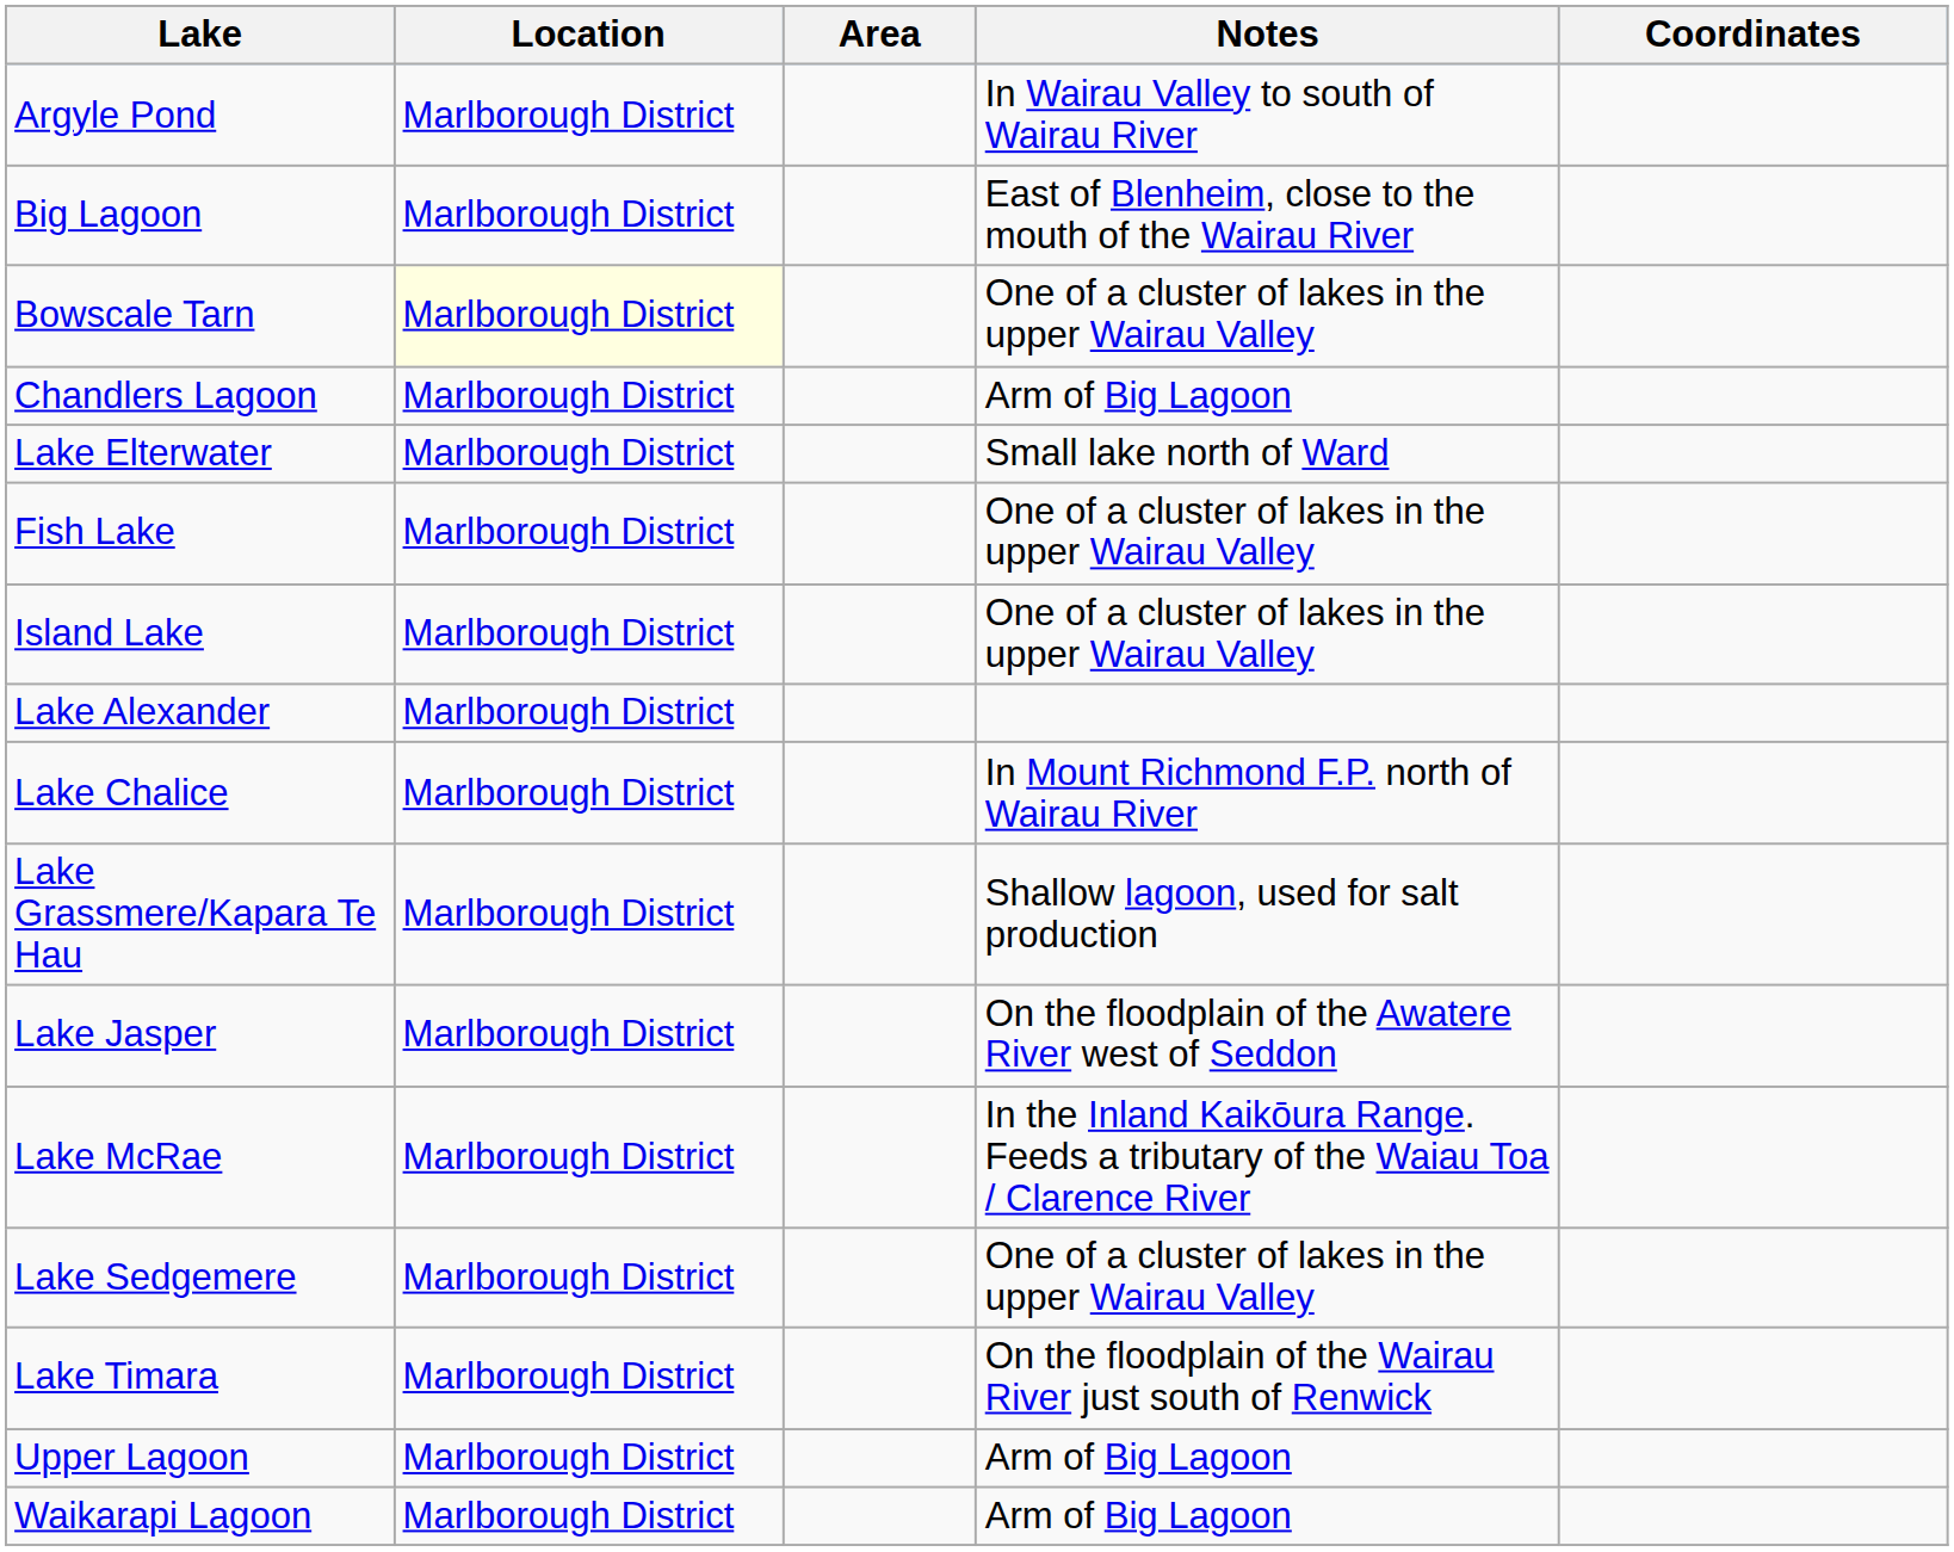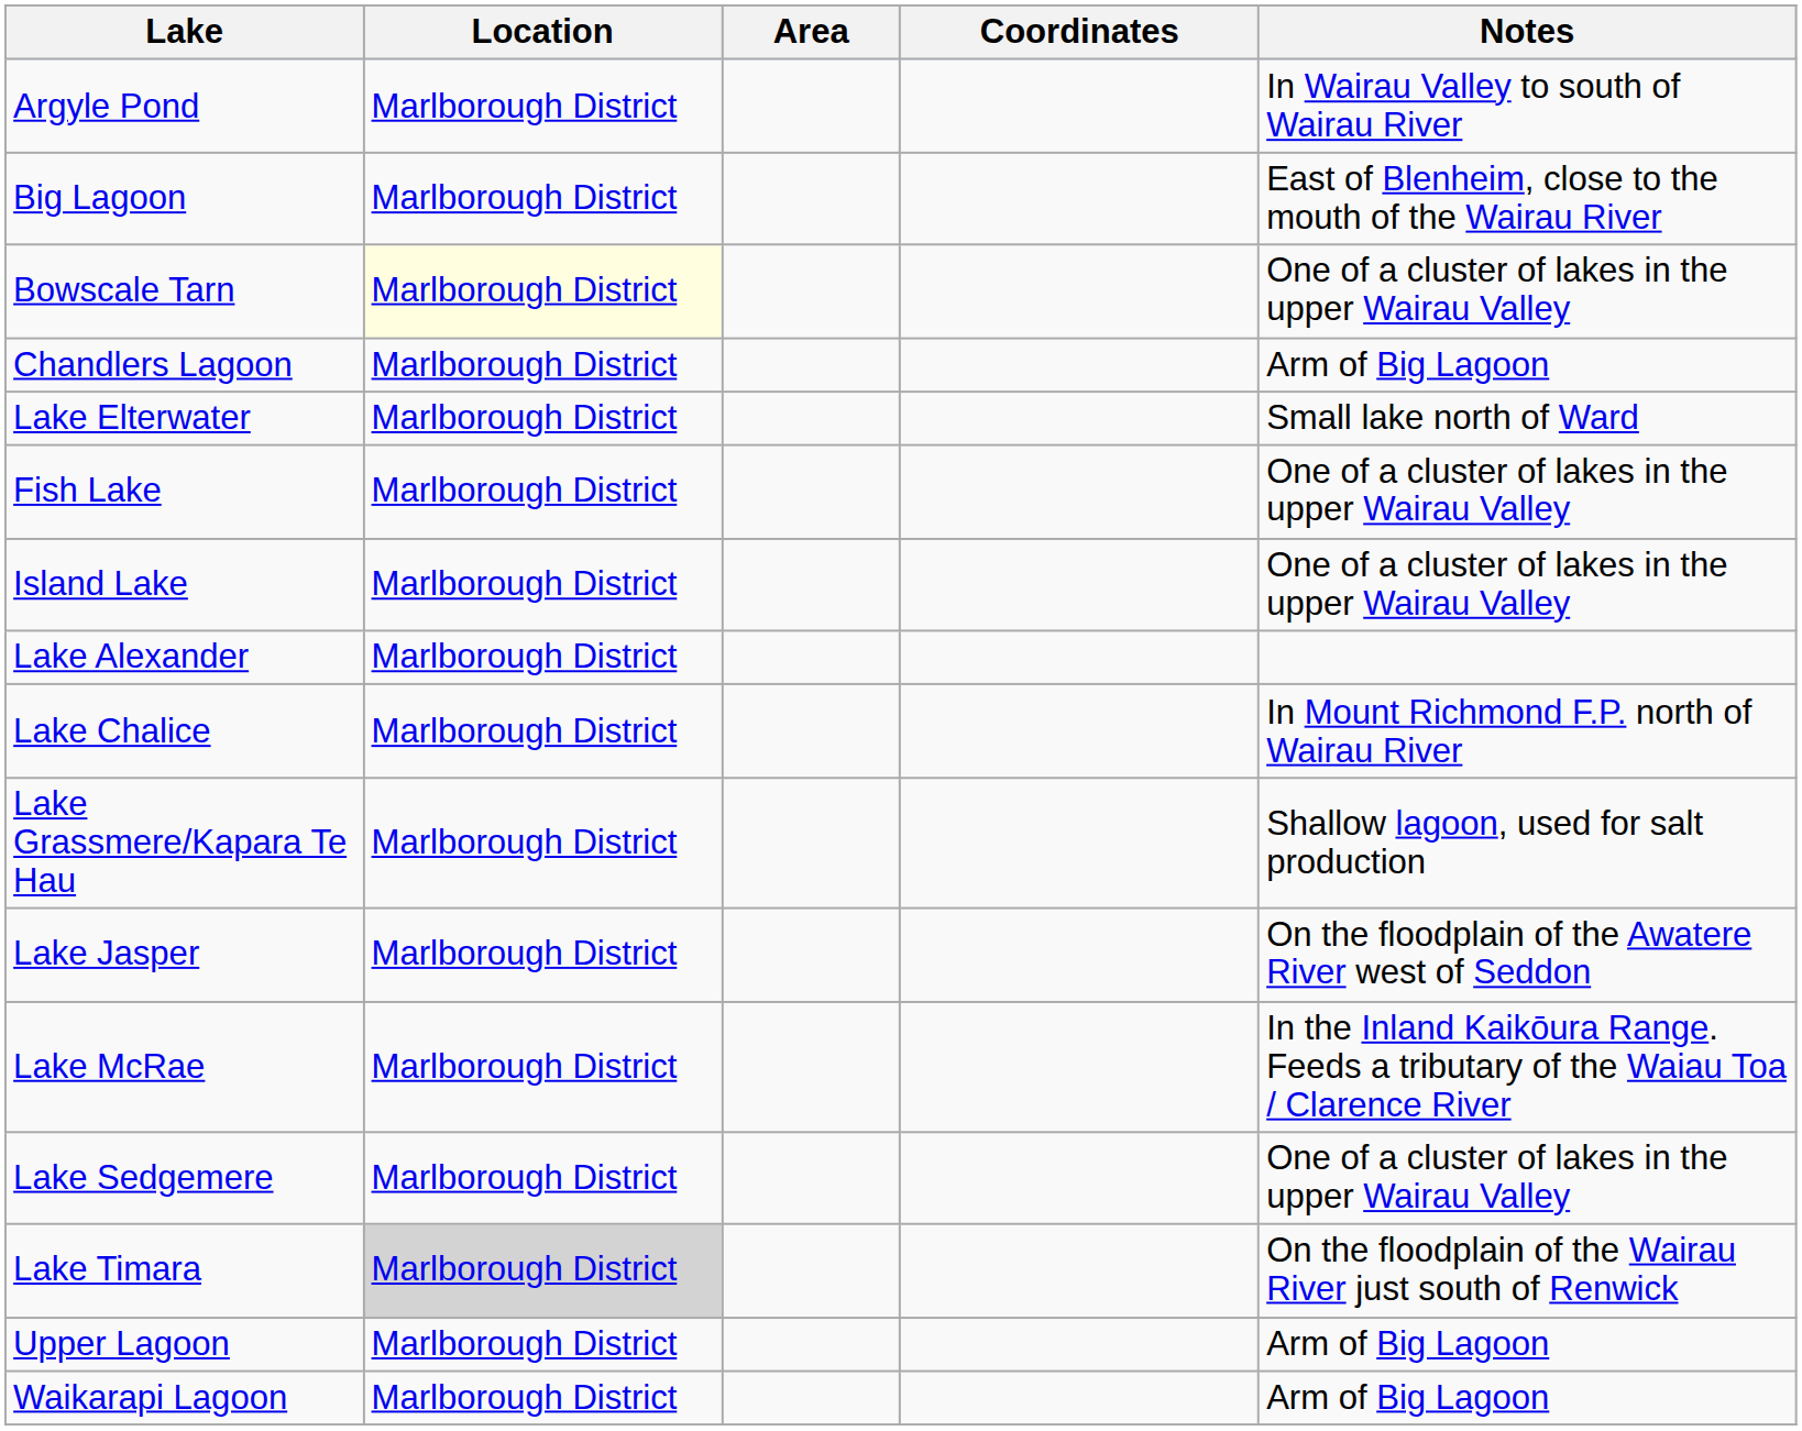 <table class="wikitable sortable" width=95%>
 <tr bgcolor=#99CCFF>
 <th width=20%>Lake</th>
 <th width=20%>Location</th>
 <th width=10%;data-sort-type="number">Area</th>
+<th width=20%>Coordinates</th>
 <th width=30%>Notes</th>
-<th width=20%>Coordinates</th>
 </tr>
 <tr>
 <td><a href='#'>Argyle Pond</a></td>
 <td><a href='#'>Marlborough District</a></td>
 <td></td>
+<td></td>
 <td>In <a href='#'>Wairau Valley</a> to south of <a href='#'>Wairau River</a></td>
-<td></td>
 </tr>
 <tr>
 <td><a href='#'>Big Lagoon</a></td>
 <td><a href='#'>Marlborough District</a></td>
 <td></td>
+<td></td>
 <td>East of <a href='#'>Blenheim</a>, close to the mouth of the <a href='#'>Wairau River</a></td>
-<td></td>
 </tr>
 <tr>
 <td><a href='#'>Bowscale Tarn</a></td>
 <td style="background: lightyellow;"><a href='#'>Marlborough District</a></td>
 <td></td>
+<td></td>
 <td>One of a cluster of lakes in the upper <a href='#'>Wairau Valley</a></td>
-<td></td>
 </tr>
 <tr>
 <td><a href='#'>Chandlers Lagoon</a></td>
 <td><a href='#'>Marlborough District</a></td>
 <td></td>
+<td></td>
 <td>Arm of <a href='#'>Big Lagoon</a></td>
-<td></td>
 </tr>
 <tr>
 <td><a href='#'>Lake Elterwater</a></td>
 <td><a href='#'>Marlborough District</a></td>
 <td></td>
+<td></td>
 <td>Small lake north of <a href='#'>Ward</a></td>
-<td></td>
 </tr>
 <tr>
 <td><a href='#'>Fish Lake</a></td>
 <td><a href='#'>Marlborough District</a></td>
 <td></td>
+<td></td>
 <td>One of a cluster of lakes in the upper <a href='#'>Wairau Valley</a></td>
-<td></td>
 </tr>
 <tr>
 <td><a href='#'>Island Lake</a></td>
 <td><a href='#'>Marlborough District</a></td>
 <td></td>
+<td></td>
 <td>One of a cluster of lakes in the upper <a href='#'>Wairau Valley</a></td>
-<td></td>
 </tr>
 <tr>
 <td><a href='#'>Lake Alexander</a></td>
 <td><a href='#'>Marlborough District</a></td>
 <td></td>
 <td></td>
 <td></td>
 </tr>
 <tr>
 <td><a href='#'>Lake Chalice</a></td>
 <td><a href='#'>Marlborough District</a></td>
 <td></td>
+<td></td>
 <td>In <a href='#'>Mount Richmond F.P.</a> north of <a href='#'>Wairau River</a></td>
-<td></td>
 </tr>
 <tr>
 <td><a href='#'>Lake Grassmere/Kapara Te Hau</a></td>
 <td><a href='#'>Marlborough District</a></td>
 <td></td>
+<td></td>
 <td>Shallow <a href='#'>lagoon</a>, used for salt production</td>
-<td></td>
 </tr>
 <tr>
 <td><a href='#'>Lake Jasper</a></td>
 <td><a href='#'>Marlborough District</a></td>
 <td></td>
+<td></td>
 <td>On the floodplain of the <a href='#'>Awatere River</a> west of <a href='#'>Seddon</a></td>
-<td></td>
 </tr>
 <tr>
 <td><a href='#'>Lake McRae</a></td>
 <td><a href='#'>Marlborough District</a></td>
 <td></td>
+<td></td>
 <td>In the <a href='#'>Inland Kaikōura Range</a>. Feeds a tributary of the <a href='#'>Waiau Toa / Clarence River</a></td>
-<td></td>
 </tr>
 <tr>
 <td><a href='#'>Lake Sedgemere</a></td>
 <td><a href='#'>Marlborough District</a></td>
 <td></td>
+<td></td>
 <td>One of a cluster of lakes in the upper <a href='#'>Wairau Valley</a></td>
-<td></td>
 </tr>
 <tr>
 <td><a href='#'>Lake Timara</a></td>
-<td><a href='#'>Marlborough District</a></td>
+<td style="background: lightgrey;"><a href='#'>Marlborough District</a></td>
+<td></td>
 <td></td>
 <td>On the floodplain of the <a href='#'>Wairau River</a> just south of <a href='#'>Renwick</a></td>
-<td></td>
 </tr>
 <tr>
 <td><a href='#'>Upper Lagoon</a></td>
 <td><a href='#'>Marlborough District</a></td>
 <td></td>
+<td></td>
 <td>Arm of <a href='#'>Big Lagoon</a></td>
-<td></td>
 </tr>
 <tr>
 <td><a href='#'>Waikarapi Lagoon</a></td>
 <td><a href='#'>Marlborough District</a></td>
 <td></td>
+<td></td>
 <td>Arm of <a href='#'>Big Lagoon</a></td>
-<td></td>
 </tr>
 </table>
